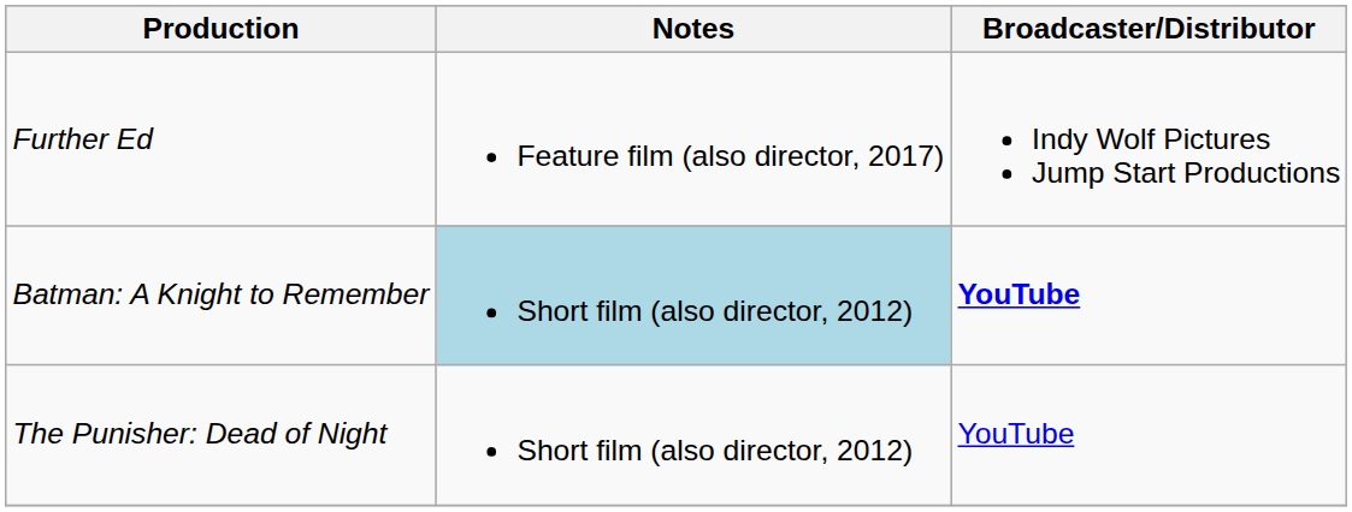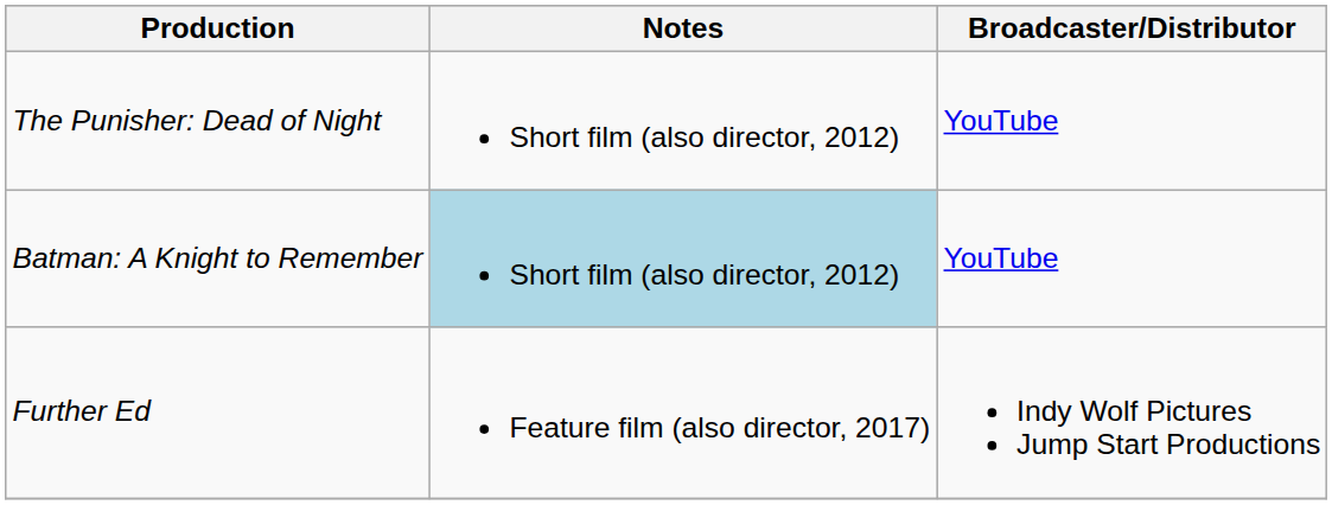 <table class="wikitable">
 <tr style="background:#ccc; text-align:center;">
 <th>Production</th>
 <th>Notes</th>
 <th>Broadcaster/Distributor</th>
 </tr>
 <tr>
+<td><em>The Punisher: Dead of Night</em></td>
+<td><br><ul><li>Short film (also director, 2012)</li></ul></td>
+<td><a href='#'>YouTube</a></td>
+</tr>
+<tr>
+<td><em>Batman: A Knight to Remember</em></td>
+<td style="background: lightblue;"><br><ul><li>Short film (also director, 2012)</li></ul></td>
+<td><a href='#'>YouTube</a></td>
+</tr>
+<tr>
 <td><em>Further Ed</em></td>
 <td><br><ul><li>Feature film (also director, 2017)</li></ul></td>
 <td><br><ul><li>Indy Wolf Pictures</li><li>Jump Start Productions</li></ul></td>
 </tr>
 <tr>
-<td><em>Batman: A Knight to Remember</em></td>
-<td style="background: lightblue;"><br><ul><li>Short film (also director, 2012)</li></ul></td>
-<td><strong><a href='#'>YouTube</a></strong></td>
-</tr>
-<tr>
-<td><em>The Punisher: Dead of Night</em></td>
-<td><br><ul><li>Short film (also director, 2012)</li></ul></td>
-<td><a href='#'>YouTube</a></td>
-</tr>
-<tr>
 </tr>
 </table>
